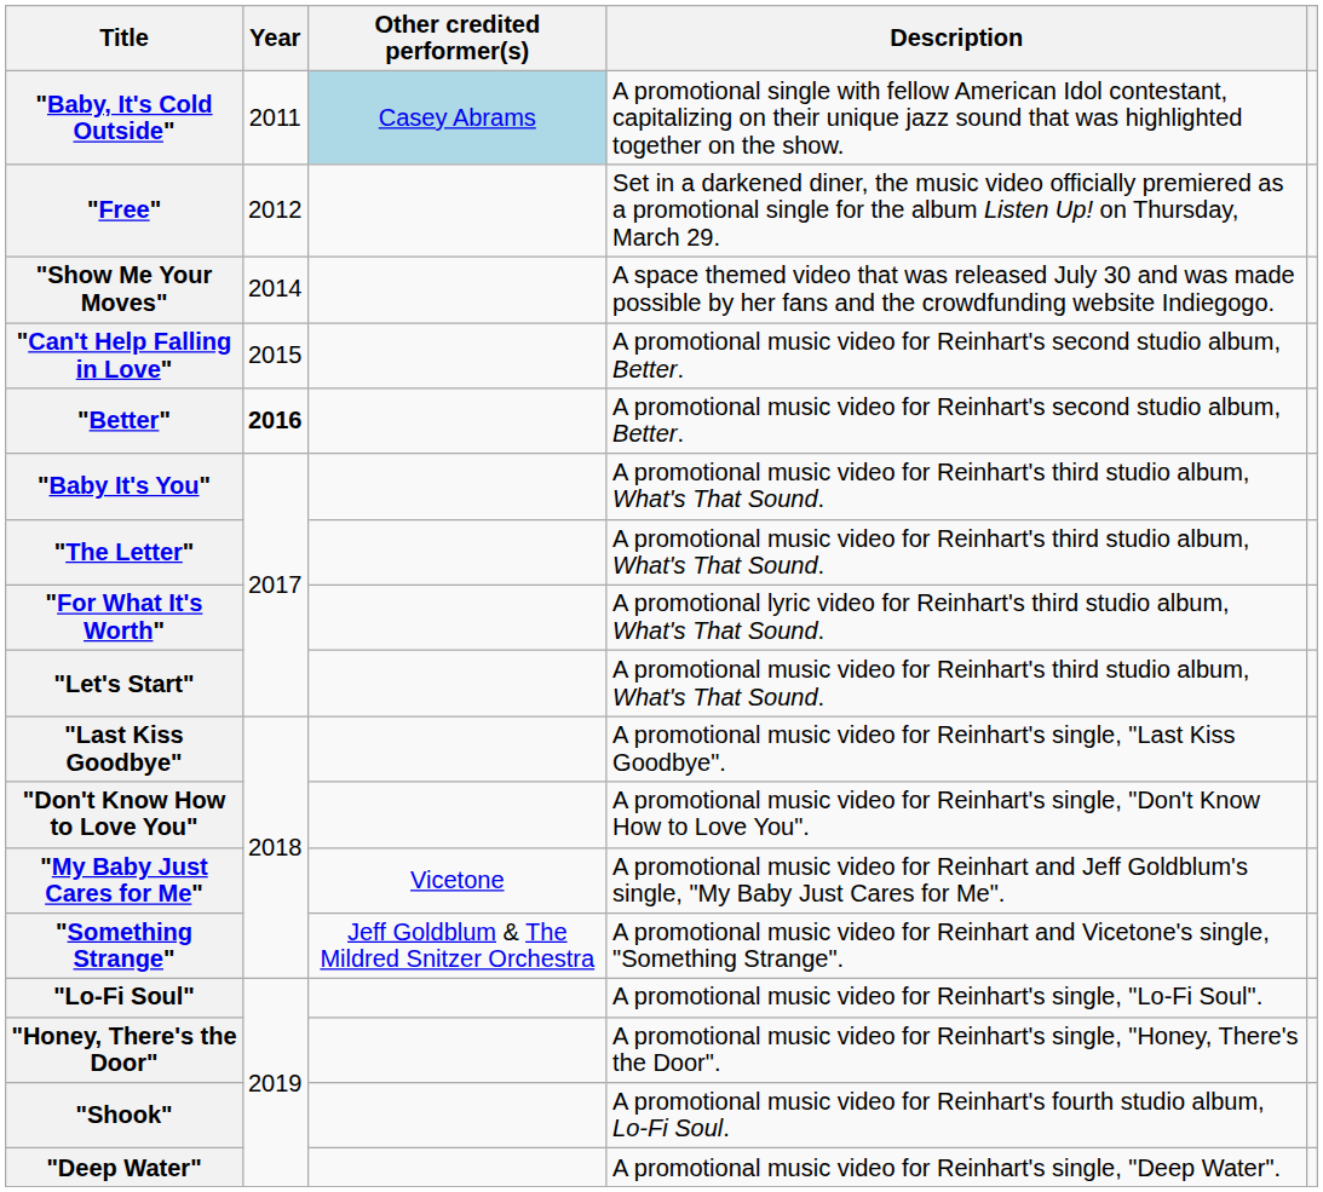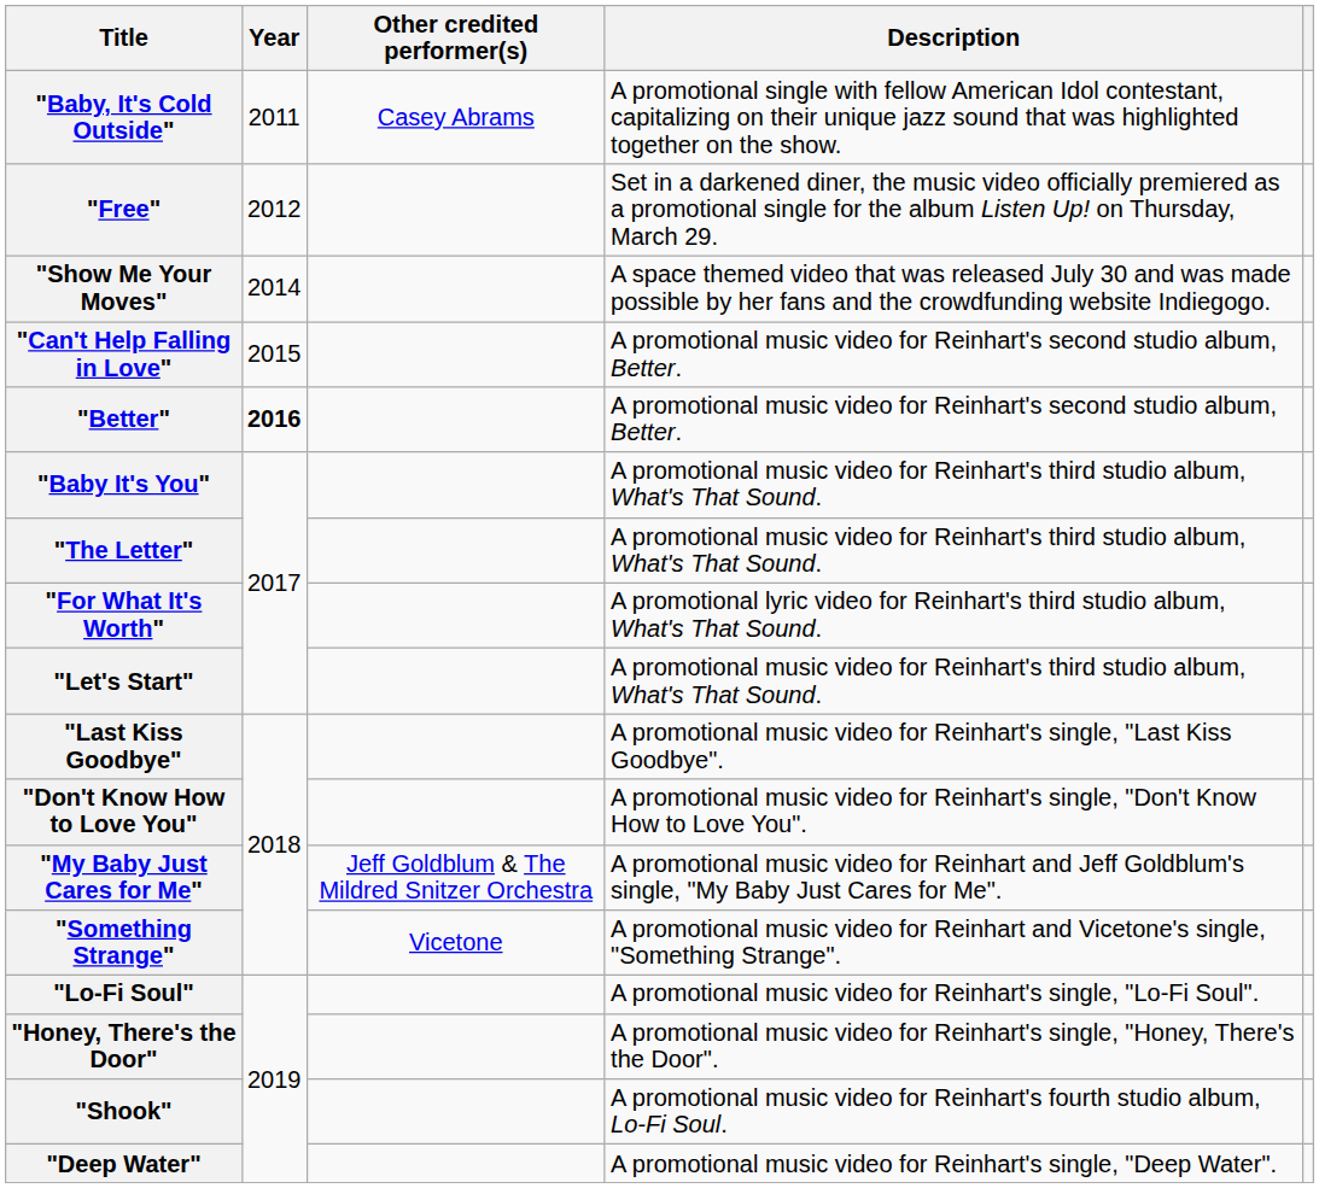 <table class="wikitable sortable plainrowheaders" style="text-align:center;">
 <tr>
 <th scope="col">Title</th>
 <th scope="col">Year</th>
 <th scope="col">Other credited performer(s)</th>
 <th scope="col" class="unsortable">Description</th>
 <th scope="col" class="unsortable"></th>
 </tr>
 <tr>
 <th scope="row">"<a href='#'>Baby, It's Cold Outside</a>"</th>
 <td>2011</td>
-<td style="background: lightblue;"><a href='#'>Casey Abrams</a></td>
+<td><a href='#'>Casey Abrams</a></td>
 <td style="text-align:left;">A promotional single with fellow American Idol contestant, capitalizing on their unique jazz sound that was highlighted together on the show.</td>
 <td></td>
 </tr>
 <tr>
 <th scope="row">"<a href='#'>Free</a>"</th>
 <td>2012</td>
 <td></td>
 <td style="text-align:left;">Set in a darkened diner, the music video officially premiered as a promotional single for the album <em>Listen Up!</em> on Thursday, March 29.</td>
 <td></td>
 </tr>
 <tr>
 <th scope="row">"Show Me Your Moves"</th>
 <td>2014</td>
 <td></td>
 <td style="text-align:left;">A space themed video that was released July 30 and was made possible by her fans and the crowdfunding website Indiegogo.</td>
 <td></td>
 </tr>
 <tr>
 <th scope="row">"<a href='#'>Can't Help Falling in Love</a>"</th>
 <td>2015</td>
 <td></td>
 <td style="text-align:left;">A promotional music video for Reinhart's second studio album, <em>Better</em>.</td>
 <td></td>
 </tr>
 <tr>
 <th scope="row">"<a href='#'>Better</a>"</th>
 <td><strong>2016</strong></td>
 <td></td>
 <td style="text-align:left;">A promotional music video for Reinhart's second studio album, <em>Better</em>.</td>
 <td></td>
 </tr>
 <tr>
 <th scope="row">"<a href='#'>Baby It's You</a>"</th>
 <td rowspan="4">2017</td>
 <td></td>
 <td style="text-align:left;">A promotional music video for Reinhart's third studio album, <em>What's That Sound</em>.</td>
 <td></td>
 </tr>
 <tr>
 <th scope="row">"<a href='#'>The Letter</a>"</th>
 <td></td>
 <td style="text-align:left;">A promotional music video for Reinhart's third studio album, <em>What's That Sound</em>.</td>
 <td></td>
 </tr>
 <tr>
 <th scope="row">"<a href='#'>For What It's Worth</a>"</th>
 <td></td>
 <td style="text-align:left;">A promotional lyric video for Reinhart's third studio album, <em>What's That Sound</em>.</td>
 <td></td>
 </tr>
 <tr>
 <th scope="row">"Let's Start"</th>
 <td></td>
 <td style="text-align:left;">A promotional music video for Reinhart's third studio album, <em>What's That Sound</em>.</td>
 <td></td>
 </tr>
 <tr>
 <th scope="row">"Last Kiss Goodbye"</th>
 <td rowspan="4">2018</td>
 <td></td>
 <td style="text-align:left;">A promotional music video for Reinhart's single, "Last Kiss Goodbye".</td>
 <td></td>
 </tr>
 <tr>
 <th scope="row">"Don't Know How to Love You"</th>
 <td></td>
 <td style="text-align:left;">A promotional music video for Reinhart's single, "Don't Know How to Love You".</td>
 <td></td>
 </tr>
 <tr>
 <th scope="row">"<a href='#'>My Baby Just Cares for Me</a>"</th>
-<td><a href='#'>Vicetone</a></td>
+<td><a href='#'>Jeff Goldblum</a> & <a href='#'>The Mildred Snitzer Orchestra</a></td>
 <td style="text-align:left;">A promotional music video for Reinhart and Jeff Goldblum's single, "My Baby Just Cares for Me".</td>
 <td></td>
 </tr>
 <tr>
 <th scope="row">"<a href='#'>Something Strange</a>"</th>
-<td><a href='#'>Jeff Goldblum</a> & <a href='#'>The Mildred Snitzer Orchestra</a></td>
+<td><a href='#'>Vicetone</a></td>
 <td style="text-align:left;">A promotional music video for Reinhart and Vicetone's single, "Something Strange".</td>
 <td></td>
 </tr>
 <tr>
 <th scope="row">"Lo-Fi Soul"</th>
 <td rowspan="4">2019</td>
 <td></td>
 <td style="text-align:left;">A promotional music video for Reinhart's single, "Lo-Fi Soul".</td>
 <td></td>
 </tr>
 <tr>
 <th scope="row">"Honey, There's the Door"</th>
 <td></td>
 <td style="text-align:left;">A promotional music video for Reinhart's single, "Honey, There's the Door".</td>
 <td></td>
 </tr>
 <tr>
 <th scope="row">"Shook"</th>
 <td></td>
 <td style="text-align:left;">A promotional music video for Reinhart's fourth studio album, <em>Lo-Fi Soul</em>.</td>
 <td></td>
 </tr>
 <tr>
 <th scope="row">"Deep Water"</th>
 <td></td>
 <td style="text-align:left;">A promotional music video for Reinhart's single, "Deep Water".</td>
 <td></td>
 </tr>
 <tr>
 </tr>
 </table>
